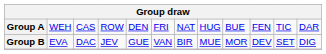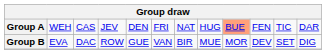 <table class="wikitable" style="text-align:center; font-size:85%">
 <tr>
 <th colspan="12">Group draw</th>
 </tr>
 <tr>
 <th>Group A</th>
 <td align="left"> <a href='#'>WEH</a></td>
 <td align="left"> <a href='#'>CAS</a></td>
-<td align="left"> <a href='#'>ROW</a></td>
+<td align="left"> <a href='#'>JEV</a></td>
 <td align="left"> <a href='#'>DEN</a></td>
 <td align="left"> <a href='#'>FRI</a></td>
 <td align="left"> <a href='#'>NAT</a></td>
 <td align="left"> <a href='#'>HUG</a></td>
-<td align="left"> <a href='#'>BUE</a></td>
+<td align="left" style="background: lightsalmon;"> <a href='#'>BUE</a></td>
 <td align="left"> <a href='#'>FEN</a></td>
 <td align="left"> <a href='#'>TIC</a></td>
 <td align="left"> <a href='#'>DAR</a></td>
 </tr>
 <tr>
 <th>Group B</th>
 <td align="left"> <a href='#'>EVA</a></td>
 <td align="left"> <a href='#'>DAC</a></td>
-<td align="left"> <a href='#'>JEV</a></td>
+<td align="left"> <a href='#'>ROW</a></td>
 <td align="left"> <a href='#'>GUE</a></td>
 <td align="left"> <a href='#'>VAN</a></td>
 <td align="left"> <a href='#'>BIR</a></td>
 <td align="left"> <a href='#'>MUE</a></td>
 <td align="left"> <a href='#'>MOR</a></td>
 <td align="left"> <a href='#'>DEV</a></td>
 <td align="left"> <a href='#'>SET</a></td>
 <td align="left"> <a href='#'>DIG</a></td>
 </tr>
 <tr>
 </tr>
 </table>
